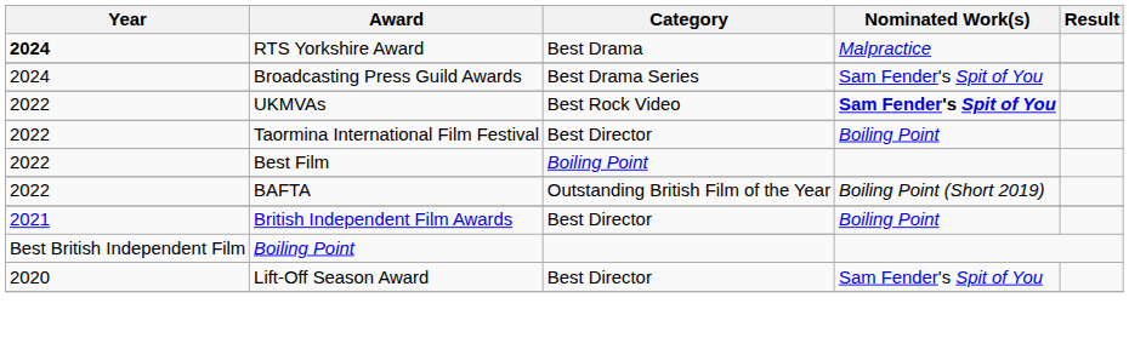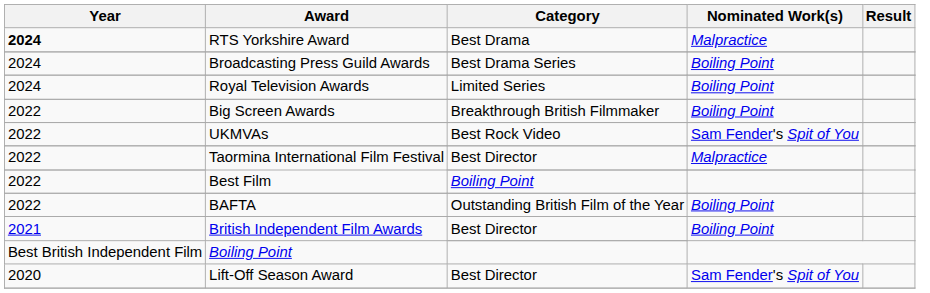 <table class="wikitable">
 <tr>
 <th>Year</th>
 <th>Award</th>
 <th>Category</th>
 <th>Nominated Work(s)</th>
 <th>Result</th>
 </tr>
 <tr>
 <td><strong>2024</strong></td>
 <td>RTS Yorkshire Award</td>
 <td>Best Drama</td>
 <td><em><a href='#'>Malpractice</a></em></td>
 <td></td>
 </tr>
 <tr>
 </tr>
 <tr>
 <td>2024</td>
 <td>Broadcasting Press Guild Awards</td>
 <td>Best Drama Series</td>
-<td><a href='#'>Sam Fender</a>'s <em><a href='#'>Spit of You</a></em></td>
+<td><em><a href='#'>Boiling Point</a></em></td>
 <td></td>
 </tr>
 <tr>
 </tr>
 <tr>
+<td>2024</td>
+<td>Royal Television Awards</td>
+<td>Limited Series</td>
+<td><em><a href='#'>Boiling Point</a></em></td>
+<td></td>
+</tr>
+<tr>
+</tr>
+<tr>
+<td>2022</td>
+<td>Big Screen Awards</td>
+<td>Breakthrough British Filmmaker</td>
+<td><em><a href='#'>Boiling Point</a></em></td>
+<td></td>
 </tr>
 <tr>
 </tr>
 <tr>
 <td>2022</td>
 <td>UKMVAs</td>
 <td>Best Rock Video</td>
-<td><strong><a href='#'>Sam Fender</a>'s <em><a href='#'>Spit of You</a></em></strong></td>
+<td><a href='#'>Sam Fender</a>'s <em><a href='#'>Spit of You</a></em></td>
 <td></td>
 </tr>
 <tr>
 </tr>
 <tr>
 <td>2022</td>
 <td rowspan="2">Taormina International Film Festival</td>
 <td>Best Director</td>
-<td><em><a href='#'>Boiling Point</a></em></td>
+<td><em><a href='#'>Malpractice</a></em></td>
 <td></td>
 </tr>
 <tr>
 </tr>
 <tr>
 <td>2022</td>
 <td>Best Film</td>
 <td><em><a href='#'>Boiling Point</a></em></td>
 <td></td>
 </tr>
 <tr>
 </tr>
 <tr>
 <td>2022</td>
 <td>BAFTA</td>
 <td>Outstanding British Film of the Year</td>
-<td><em>Boiling Point (Short 2019)</em></td>
+<td><em><a href='#'>Boiling Point</a></em></td>
 <td></td>
 </tr>
 <tr>
 </tr>
 <tr>
 <td rowspan="2"><a href='#'>2021</a></td>
 <td rowspan="2"><a href='#'>British Independent Film Awards</a></td>
 <td>Best Director</td>
 <td><em><a href='#'>Boiling Point</a></em></td>
 <td></td>
 </tr>
 <tr>
 </tr>
 <tr>
 <td>Best British Independent Film</td>
 <td><em><a href='#'>Boiling Point</a></em></td>
 <td></td>
 </tr>
 <tr>
 <td>2020</td>
 <td>Lift-Off Season Award</td>
 <td>Best Director</td>
 <td><a href='#'>Sam Fender</a>'s <em><a href='#'>Spit of You</a></em></td>
 <td></td>
 </tr>
 <tr>
 </tr>
 </table>
